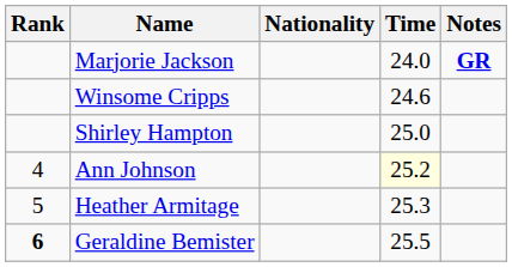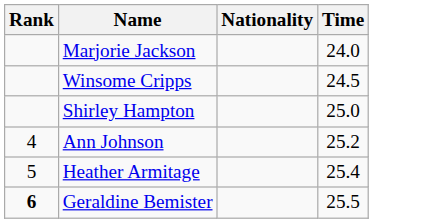 <table class="wikitable sortable" style=" text-align:center">
 <tr>
 <th>Rank</th>
 <th>Name</th>
 <th>Nationality</th>
 <th>Time</th>
-<th>Notes</th>
 </tr>
 <tr>
 <td></td>
 <td align=left><a href='#'>Marjorie Jackson</a></td>
 <td align=left></td>
 <td>24.0</td>
-<td><strong><a href='#'>GR</a></strong></td>
 </tr>
 <tr>
 <td></td>
 <td align=left><a href='#'>Winsome Cripps</a></td>
 <td align=left></td>
-<td>24.6</td>
-<td></td>
+<td>24.5</td>
 </tr>
 <tr>
 <td></td>
 <td align=left><a href='#'>Shirley Hampton</a></td>
 <td align=left></td>
 <td>25.0</td>
-<td></td>
 </tr>
 <tr>
 <td>4</td>
 <td align=left><a href='#'>Ann Johnson</a></td>
 <td align=left></td>
-<td style="background: lightyellow;">25.2</td>
-<td></td>
+<td>25.2</td>
 </tr>
 <tr>
 <td>5</td>
 <td align=left><a href='#'>Heather Armitage</a></td>
 <td align=left></td>
-<td>25.3</td>
-<td></td>
+<td>25.4</td>
 </tr>
 <tr>
 <td><strong>6</strong></td>
 <td align=left><a href='#'>Geraldine Bemister</a></td>
 <td align=left></td>
 <td>25.5</td>
-<td></td>
 </tr>
 </table>
